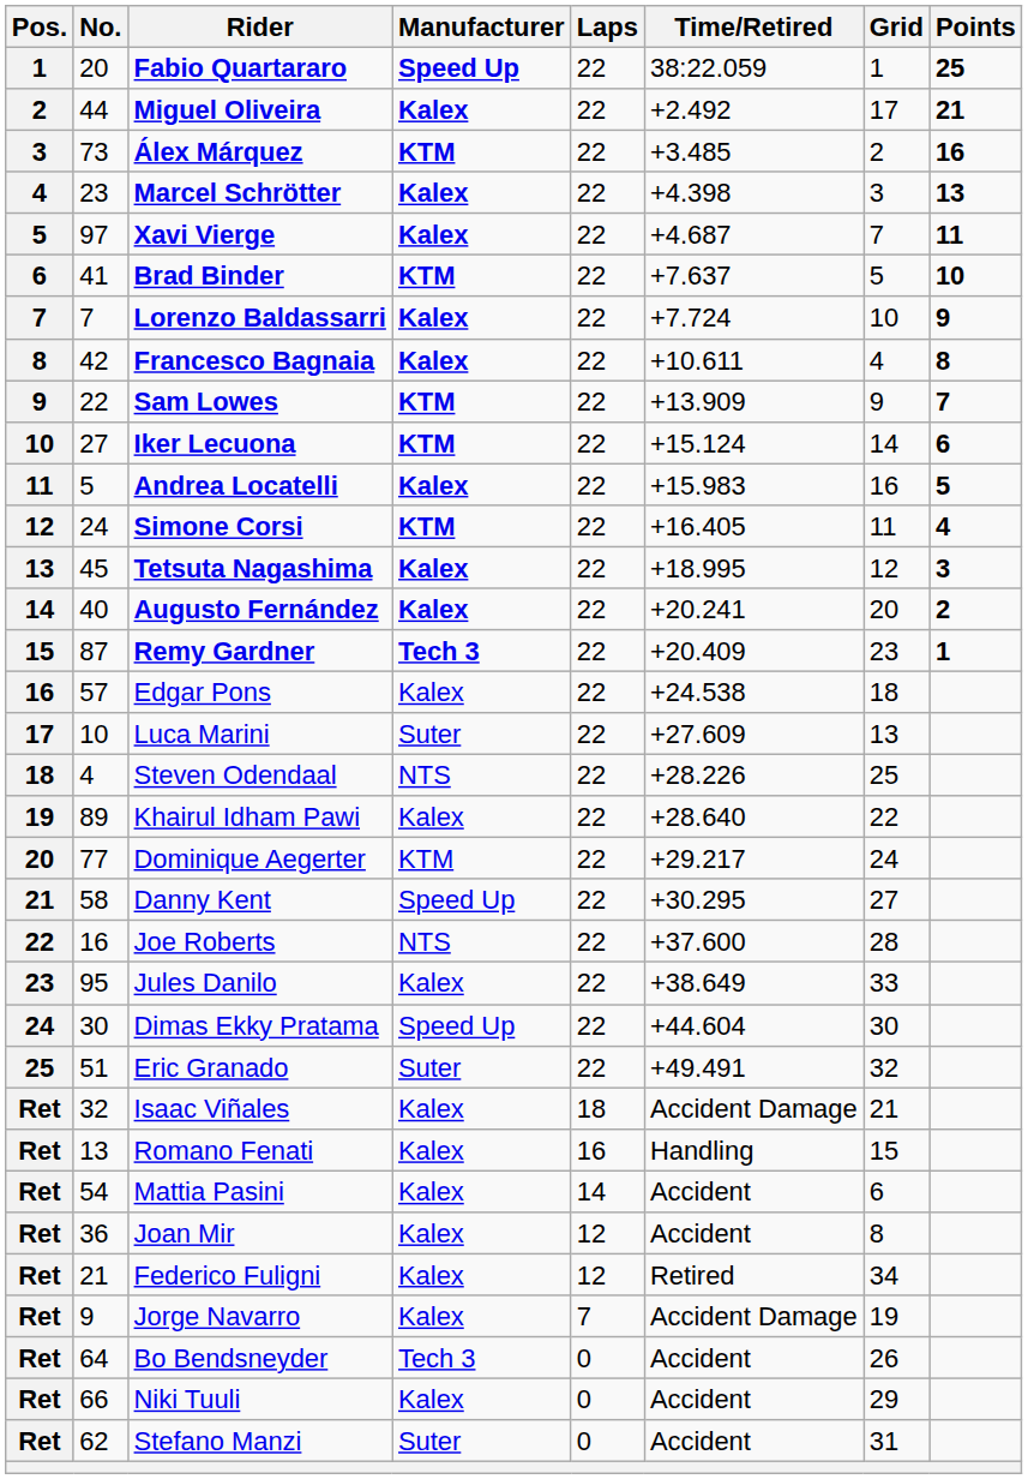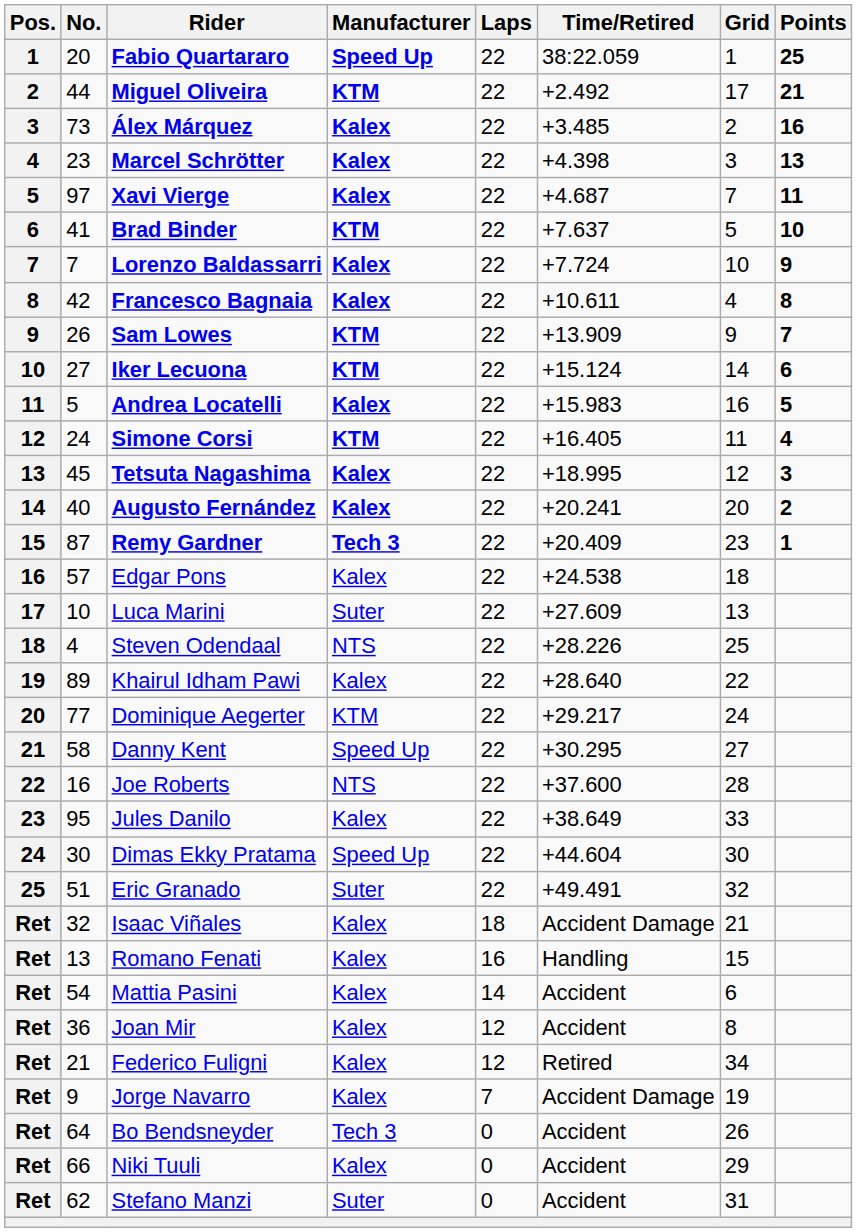 <table class="wikitable" style="font-size: 95%;">
 <tr>
 <th>Pos.</th>
 <th>No.</th>
 <th>Rider</th>
 <th>Manufacturer</th>
 <th>Laps</th>
 <th>Time/Retired</th>
 <th>Grid</th>
 <th>Points</th>
 </tr>
 <tr>
 <th>1</th>
 <td>20</td>
 <td> <strong><a href='#'>Fabio Quartararo</a></strong></td>
 <td><strong><a href='#'>Speed Up</a></strong></td>
 <td>22</td>
 <td>38:22.059</td>
 <td>1</td>
 <td><strong>25</strong></td>
 </tr>
 <tr>
 <th>2</th>
 <td>44</td>
 <td> <strong><a href='#'>Miguel Oliveira</a></strong></td>
-<td><strong><a href='#'>Kalex</a></strong></td>
+<td><strong><a href='#'>KTM</a></strong></td>
 <td>22</td>
 <td>+2.492</td>
 <td>17</td>
 <td><strong>21</strong></td>
 </tr>
 <tr>
 <th>3</th>
 <td>73</td>
 <td> <strong><a href='#'>Álex Márquez</a></strong></td>
-<td><strong><a href='#'>KTM</a></strong></td>
+<td><strong><a href='#'>Kalex</a></strong></td>
 <td>22</td>
 <td>+3.485</td>
 <td>2</td>
 <td><strong>16</strong></td>
 </tr>
 <tr>
 <th>4</th>
 <td>23</td>
 <td> <strong><a href='#'>Marcel Schrötter</a></strong></td>
 <td><strong><a href='#'>Kalex</a></strong></td>
 <td>22</td>
 <td>+4.398</td>
 <td>3</td>
 <td><strong>13</strong></td>
 </tr>
 <tr>
 <th>5</th>
 <td>97</td>
 <td> <strong><a href='#'>Xavi Vierge</a></strong></td>
 <td><strong><a href='#'>Kalex</a></strong></td>
 <td>22</td>
 <td>+4.687</td>
 <td>7</td>
 <td><strong>11</strong></td>
 </tr>
 <tr>
 <th>6</th>
 <td>41</td>
 <td> <strong><a href='#'>Brad Binder</a></strong></td>
 <td><strong><a href='#'>KTM</a></strong></td>
 <td>22</td>
 <td>+7.637</td>
 <td>5</td>
 <td><strong>10</strong></td>
 </tr>
 <tr>
 <th>7</th>
 <td>7</td>
 <td> <strong><a href='#'>Lorenzo Baldassarri</a></strong></td>
 <td><strong><a href='#'>Kalex</a></strong></td>
 <td>22</td>
 <td>+7.724</td>
 <td>10</td>
 <td><strong>9</strong></td>
 </tr>
 <tr>
 <th>8</th>
 <td>42</td>
 <td> <strong><a href='#'>Francesco Bagnaia</a></strong></td>
 <td><strong><a href='#'>Kalex</a></strong></td>
 <td>22</td>
 <td>+10.611</td>
 <td>4</td>
 <td><strong>8</strong></td>
 </tr>
 <tr>
 <th>9</th>
-<td>22</td>
+<td>26</td>
 <td> <strong><a href='#'>Sam Lowes</a></strong></td>
 <td><strong><a href='#'>KTM</a></strong></td>
 <td>22</td>
 <td>+13.909</td>
 <td>9</td>
 <td><strong>7</strong></td>
 </tr>
 <tr>
 <th>10</th>
 <td>27</td>
 <td> <strong><a href='#'>Iker Lecuona</a></strong></td>
 <td><strong><a href='#'>KTM</a></strong></td>
 <td>22</td>
 <td>+15.124</td>
 <td>14</td>
 <td><strong>6</strong></td>
 </tr>
 <tr>
 <th>11</th>
 <td>5</td>
 <td> <strong><a href='#'>Andrea Locatelli</a></strong></td>
 <td><strong><a href='#'>Kalex</a></strong></td>
 <td>22</td>
 <td>+15.983</td>
 <td>16</td>
 <td><strong>5</strong></td>
 </tr>
 <tr>
 <th>12</th>
 <td>24</td>
 <td> <strong><a href='#'>Simone Corsi</a></strong></td>
 <td><strong><a href='#'>KTM</a></strong></td>
 <td>22</td>
 <td>+16.405</td>
 <td>11</td>
 <td><strong>4</strong></td>
 </tr>
 <tr>
 <th>13</th>
 <td>45</td>
 <td> <strong><a href='#'>Tetsuta Nagashima</a></strong></td>
 <td><strong><a href='#'>Kalex</a></strong></td>
 <td>22</td>
 <td>+18.995</td>
 <td>12</td>
 <td><strong>3</strong></td>
 </tr>
 <tr>
 <th>14</th>
 <td>40</td>
 <td> <strong><a href='#'>Augusto Fernández</a></strong></td>
 <td><strong><a href='#'>Kalex</a></strong></td>
 <td>22</td>
 <td>+20.241</td>
 <td>20</td>
 <td><strong>2</strong></td>
 </tr>
 <tr>
 <th>15</th>
 <td>87</td>
 <td> <strong><a href='#'>Remy Gardner</a></strong></td>
 <td><strong><a href='#'>Tech 3</a></strong></td>
 <td>22</td>
 <td>+20.409</td>
 <td>23</td>
 <td><strong>1</strong></td>
 </tr>
 <tr>
 <th>16</th>
 <td>57</td>
 <td> <a href='#'>Edgar Pons</a></td>
 <td><a href='#'>Kalex</a></td>
 <td>22</td>
 <td>+24.538</td>
 <td>18</td>
 <td></td>
 </tr>
 <tr>
 <th>17</th>
 <td>10</td>
 <td> <a href='#'>Luca Marini</a></td>
 <td><a href='#'>Suter</a></td>
 <td>22</td>
 <td>+27.609</td>
 <td>13</td>
 <td></td>
 </tr>
 <tr>
 <th>18</th>
 <td>4</td>
 <td> <a href='#'>Steven Odendaal</a></td>
 <td><a href='#'>NTS</a></td>
 <td>22</td>
 <td>+28.226</td>
 <td>25</td>
 <td></td>
 </tr>
 <tr>
 <th>19</th>
 <td>89</td>
 <td> <a href='#'>Khairul Idham Pawi</a></td>
 <td><a href='#'>Kalex</a></td>
 <td>22</td>
 <td>+28.640</td>
 <td>22</td>
 <td></td>
 </tr>
 <tr>
 <th>20</th>
 <td>77</td>
 <td> <a href='#'>Dominique Aegerter</a></td>
 <td><a href='#'>KTM</a></td>
 <td>22</td>
 <td>+29.217</td>
 <td>24</td>
 <td></td>
 </tr>
 <tr>
 <th>21</th>
 <td>58</td>
 <td> <a href='#'>Danny Kent</a></td>
 <td><a href='#'>Speed Up</a></td>
 <td>22</td>
 <td>+30.295</td>
 <td>27</td>
 <td></td>
 </tr>
 <tr>
 <th>22</th>
 <td>16</td>
 <td> <a href='#'>Joe Roberts</a></td>
 <td><a href='#'>NTS</a></td>
 <td>22</td>
 <td>+37.600</td>
 <td>28</td>
 <td></td>
 </tr>
 <tr>
 <th>23</th>
 <td>95</td>
 <td> <a href='#'>Jules Danilo</a></td>
 <td><a href='#'>Kalex</a></td>
 <td>22</td>
 <td>+38.649</td>
 <td>33</td>
 <td></td>
 </tr>
 <tr>
 <th>24</th>
 <td>30</td>
 <td> <a href='#'>Dimas Ekky Pratama</a></td>
 <td><a href='#'>Speed Up</a></td>
 <td>22</td>
 <td>+44.604</td>
 <td>30</td>
 <td></td>
 </tr>
 <tr>
 <th>25</th>
 <td>51</td>
 <td> <a href='#'>Eric Granado</a></td>
 <td><a href='#'>Suter</a></td>
 <td>22</td>
 <td>+49.491</td>
 <td>32</td>
 <td></td>
 </tr>
 <tr>
 <th>Ret</th>
 <td>32</td>
 <td> <a href='#'>Isaac Viñales</a></td>
 <td><a href='#'>Kalex</a></td>
 <td>18</td>
 <td>Accident Damage</td>
 <td>21</td>
 <td></td>
 </tr>
 <tr>
 <th>Ret</th>
 <td>13</td>
 <td> <a href='#'>Romano Fenati</a></td>
 <td><a href='#'>Kalex</a></td>
 <td>16</td>
 <td>Handling</td>
 <td>15</td>
 <td></td>
 </tr>
 <tr>
 <th>Ret</th>
 <td>54</td>
 <td> <a href='#'>Mattia Pasini</a></td>
 <td><a href='#'>Kalex</a></td>
 <td>14</td>
 <td>Accident</td>
 <td>6</td>
 <td></td>
 </tr>
 <tr>
 <th>Ret</th>
 <td>36</td>
 <td> <a href='#'>Joan Mir</a></td>
 <td><a href='#'>Kalex</a></td>
 <td>12</td>
 <td>Accident</td>
 <td>8</td>
 <td></td>
 </tr>
 <tr>
 <th>Ret</th>
 <td>21</td>
 <td> <a href='#'>Federico Fuligni</a></td>
 <td><a href='#'>Kalex</a></td>
 <td>12</td>
 <td>Retired</td>
 <td>34</td>
 <td></td>
 </tr>
 <tr>
 <th>Ret</th>
 <td>9</td>
 <td> <a href='#'>Jorge Navarro</a></td>
 <td><a href='#'>Kalex</a></td>
 <td>7</td>
 <td>Accident Damage</td>
 <td>19</td>
 <td></td>
 </tr>
 <tr>
 <th>Ret</th>
 <td>64</td>
 <td> <a href='#'>Bo Bendsneyder</a></td>
 <td><a href='#'>Tech 3</a></td>
 <td>0</td>
 <td>Accident</td>
 <td>26</td>
 <td></td>
 </tr>
 <tr>
 <th>Ret</th>
 <td>66</td>
 <td> <a href='#'>Niki Tuuli</a></td>
 <td><a href='#'>Kalex</a></td>
 <td>0</td>
 <td>Accident</td>
 <td>29</td>
 <td></td>
 </tr>
 <tr>
 <th>Ret</th>
 <td>62</td>
 <td> <a href='#'>Stefano Manzi</a></td>
 <td><a href='#'>Suter</a></td>
 <td>0</td>
 <td>Accident</td>
 <td>31</td>
 <td></td>
 </tr>
 <tr>
 <th colspan=8></th>
 </tr>
 </table>
